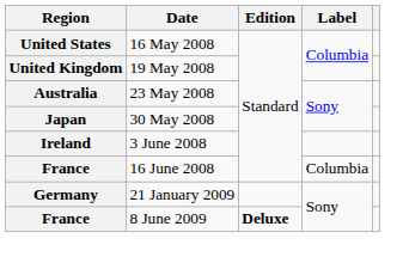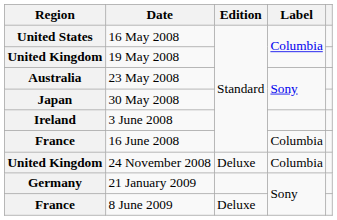 <table class="wikitable plainrowheaders">
 <tr>
 <th scope="col">Region</th>
 <th scope="col">Date</th>
 <th scope="col">Edition</th>
 <th scope="col">Label</th>
 <th scope="col"></th>
 </tr>
 <tr>
 <th scope="row">United States</th>
 <td>16 May 2008</td>
 <td rowspan="6">Standard</td>
 <td rowspan="2"><a href='#'>Columbia</a></td>
 <td align="center"></td>
 </tr>
 <tr>
 <th scope="row">United Kingdom</th>
 <td>19 May 2008</td>
 <td align="center"></td>
 </tr>
 <tr>
 <th scope="row">Australia</th>
 <td>23 May 2008</td>
 <td rowspan="2"><a href='#'>Sony</a></td>
 <td align="center"></td>
 </tr>
 <tr>
 <th scope="row">Japan</th>
 <td>30 May 2008</td>
 <td align="center"></td>
 </tr>
 <tr>
 <th scope="row">Ireland</th>
 <td>3 June 2008</td>
 <td></td>
 <td align="center"></td>
 </tr>
 <tr>
 <th scope="row">France</th>
 <td>16 June 2008</td>
 <td>Columbia</td>
 <td align="center"></td>
 </tr>
 <tr>
+<th scope="row">United Kingdom</th>
+<td>24 November 2008</td>
+<td>Deluxe</td>
+<td>Columbia</td>
+<td align="center"></td>
+</tr>
+<tr>
 <th scope="row">Germany</th>
 <td>21 January 2009</td>
 <td></td>
 <td rowspan="2">Sony</td>
 <td align="center"></td>
 </tr>
 <tr>
 <th scope="row">France</th>
 <td>8 June 2009</td>
-<td><strong>Deluxe</strong></td>
+<td>Deluxe</td>
 <td align="center"></td>
 </tr>
 </table>
